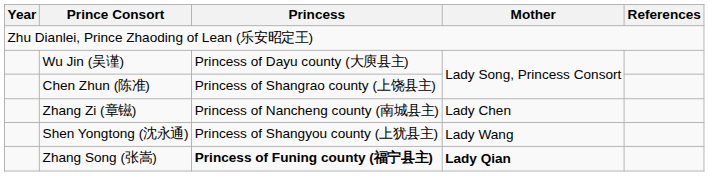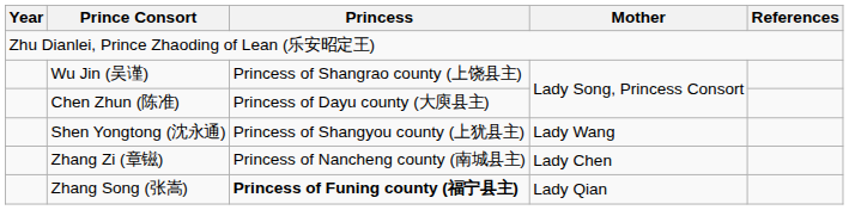 <table class="wikitable">
 <tr>
 <th>Year</th>
 <th>Prince Consort</th>
 <th>Princess</th>
 <th>Mother</th>
 <th>References</th>
 </tr>
 <tr>
 <td colspan="5">Zhu Dianlei, Prince Zhaoding of Lean (乐安昭定王)</td>
 </tr>
 <tr>
 <td></td>
 <td>Wu Jin (吴谨)</td>
-<td>Princess of Dayu county (大庾县主)</td>
+<td>Princess of Shangrao county (上饶县主)</td>
 <td rowspan="2">Lady Song, Princess Consort</td>
 <td></td>
 </tr>
 <tr>
 <td></td>
 <td>Chen Zhun (陈准)</td>
-<td>Princess of Shangrao county (上饶县主)</td>
+<td>Princess of Dayu county (大庾县主)</td>
+<td></td>
+</tr>
+<tr>
+<td></td>
+<td>Shen Yongtong (沈永通)</td>
+<td>Princess of Shangyou county (上犹县主)</td>
+<td>Lady Wang</td>
 <td></td>
 </tr>
 <tr>
 <td></td>
 <td>Zhang Zi (章镃)</td>
 <td>Princess of Nancheng county (南城县主)</td>
 <td>Lady Chen</td>
 <td></td>
 </tr>
 <tr>
 <td></td>
-<td>Shen Yongtong (沈永通)</td>
-<td>Princess of Shangyou county (上犹县主)</td>
-<td>Lady Wang</td>
-<td></td>
-</tr>
-<tr>
-<td></td>
 <td>Zhang Song (张嵩)</td>
 <td><strong>Princess of Funing county (福宁县主)</strong></td>
-<td><strong>Lady Qian</strong></td>
+<td>Lady Qian</td>
 <td></td>
 </tr>
 </table>
